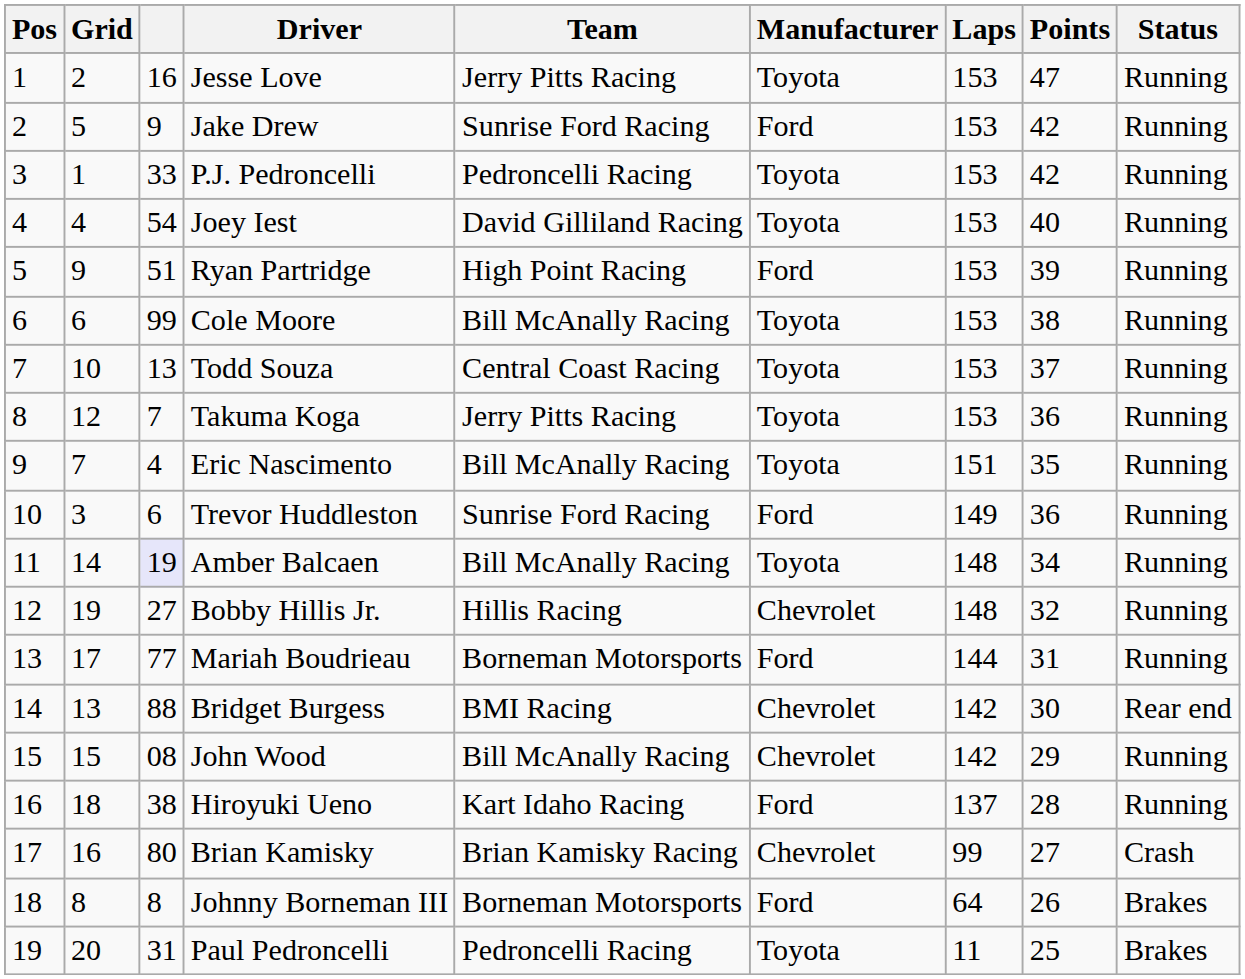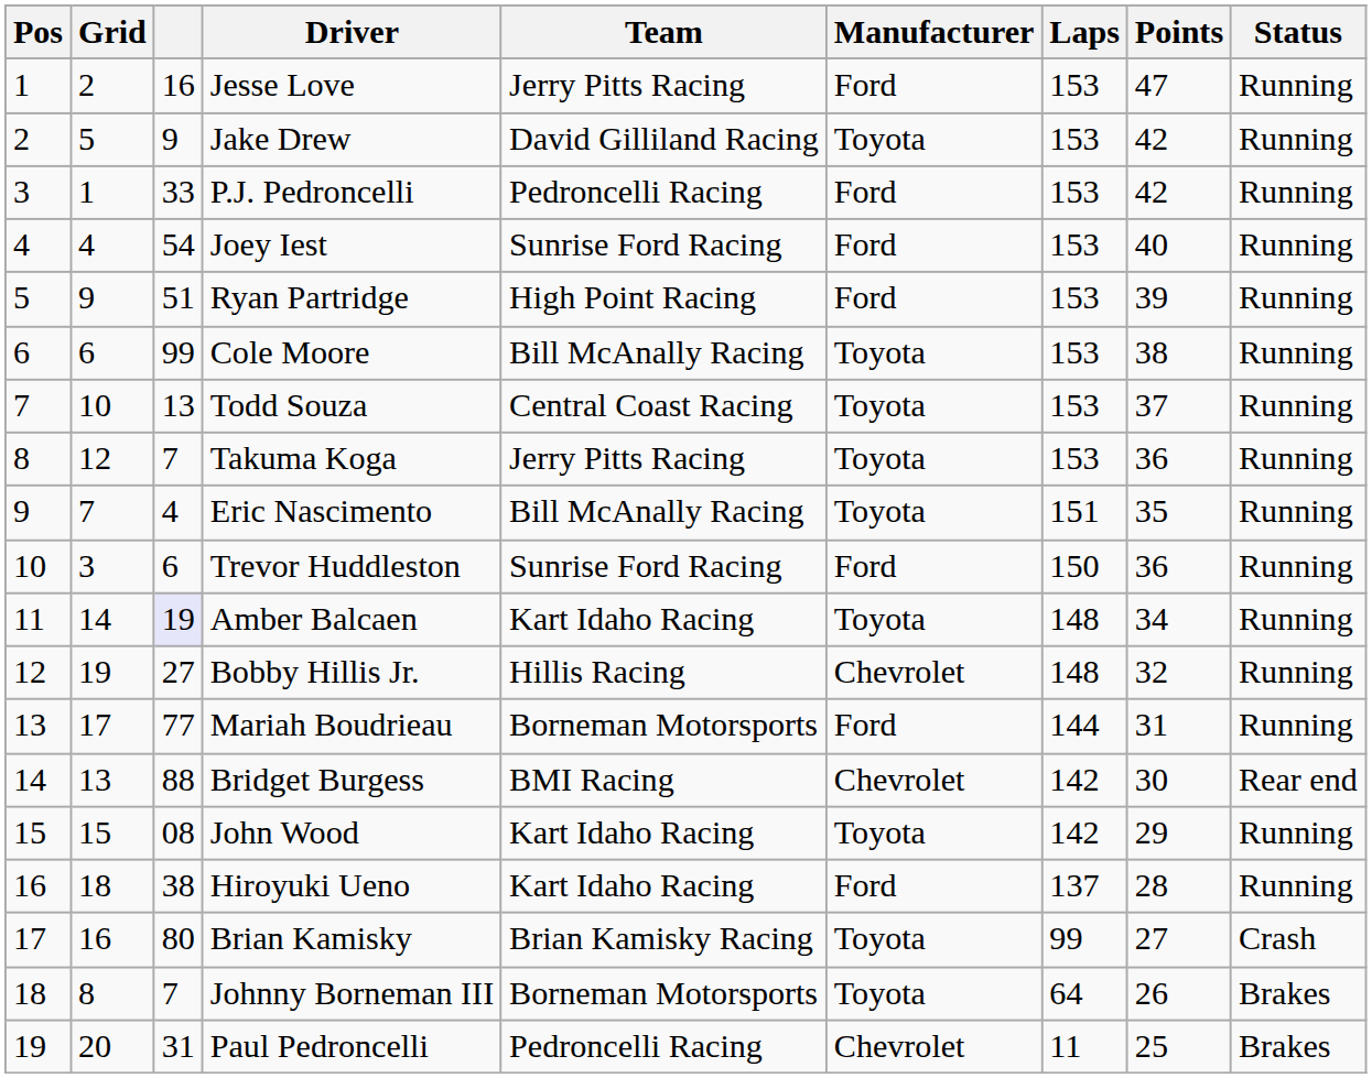 <table class="wikitable" style="font-size:98%">
 <tr>
 <th>Pos</th>
 <th>Grid</th>
 <th></th>
 <th>Driver</th>
 <th>Team</th>
 <th>Manufacturer</th>
 <th>Laps</th>
 <th>Points</th>
 <th>Status</th>
 </tr>
 <tr>
 <td>1</td>
 <td>2</td>
 <td>16</td>
 <td>Jesse Love</td>
 <td>Jerry Pitts Racing</td>
-<td>Toyota</td>
+<td>Ford</td>
 <td>153</td>
 <td>47</td>
 <td>Running</td>
 </tr>
 <tr>
 <td>2</td>
 <td>5</td>
 <td>9</td>
 <td>Jake Drew</td>
-<td>Sunrise Ford Racing</td>
-<td>Ford</td>
+<td>David Gilliland Racing</td>
+<td>Toyota</td>
 <td>153</td>
 <td>42</td>
 <td>Running</td>
 </tr>
 <tr>
 <td>3</td>
 <td>1</td>
 <td>33</td>
 <td>P.J. Pedroncelli</td>
 <td>Pedroncelli Racing</td>
-<td>Toyota</td>
+<td>Ford</td>
 <td>153</td>
 <td>42</td>
 <td>Running</td>
 </tr>
 <tr>
 <td>4</td>
 <td>4</td>
 <td>54</td>
 <td>Joey Iest</td>
-<td>David Gilliland Racing</td>
-<td>Toyota</td>
+<td>Sunrise Ford Racing</td>
+<td>Ford</td>
 <td>153</td>
 <td>40</td>
 <td>Running</td>
 </tr>
 <tr>
 <td>5</td>
 <td>9</td>
 <td>51</td>
 <td>Ryan Partridge</td>
 <td>High Point Racing</td>
 <td>Ford</td>
 <td>153</td>
 <td>39</td>
 <td>Running</td>
 </tr>
 <tr>
 <td>6</td>
 <td>6</td>
 <td>99</td>
 <td>Cole Moore</td>
 <td>Bill McAnally Racing</td>
 <td>Toyota</td>
 <td>153</td>
 <td>38</td>
 <td>Running</td>
 </tr>
 <tr>
 <td>7</td>
 <td>10</td>
 <td>13</td>
 <td>Todd Souza</td>
 <td>Central Coast Racing</td>
 <td>Toyota</td>
 <td>153</td>
 <td>37</td>
 <td>Running</td>
 </tr>
 <tr>
 <td>8</td>
 <td>12</td>
 <td>7</td>
 <td>Takuma Koga</td>
 <td>Jerry Pitts Racing</td>
 <td>Toyota</td>
 <td>153</td>
 <td>36</td>
 <td>Running</td>
 </tr>
 <tr>
 <td>9</td>
 <td>7</td>
 <td>4</td>
 <td>Eric Nascimento</td>
 <td>Bill McAnally Racing</td>
 <td>Toyota</td>
 <td>151</td>
 <td>35</td>
 <td>Running</td>
 </tr>
 <tr>
 <td>10</td>
 <td>3</td>
 <td>6</td>
 <td>Trevor Huddleston</td>
 <td>Sunrise Ford Racing</td>
 <td>Ford</td>
-<td>149</td>
+<td>150</td>
 <td>36</td>
 <td>Running</td>
 </tr>
 <tr>
 <td>11</td>
 <td>14</td>
 <td style="background: lavender;">19</td>
 <td>Amber Balcaen</td>
-<td>Bill McAnally Racing</td>
+<td>Kart Idaho Racing</td>
 <td>Toyota</td>
 <td>148</td>
 <td>34</td>
 <td>Running</td>
 </tr>
 <tr>
 <td>12</td>
 <td>19</td>
 <td>27</td>
 <td>Bobby Hillis Jr.</td>
 <td>Hillis Racing</td>
 <td>Chevrolet</td>
 <td>148</td>
 <td>32</td>
 <td>Running</td>
 </tr>
 <tr>
 <td>13</td>
 <td>17</td>
 <td>77</td>
 <td>Mariah Boudrieau</td>
 <td>Borneman Motorsports</td>
 <td>Ford</td>
 <td>144</td>
 <td>31</td>
 <td>Running</td>
 </tr>
 <tr>
 <td>14</td>
 <td>13</td>
 <td>88</td>
 <td>Bridget Burgess</td>
 <td>BMI Racing</td>
 <td>Chevrolet</td>
 <td>142</td>
 <td>30</td>
 <td>Rear end</td>
 </tr>
 <tr>
 <td>15</td>
 <td>15</td>
 <td>08</td>
 <td>John Wood</td>
-<td>Bill McAnally Racing</td>
-<td>Chevrolet</td>
+<td>Kart Idaho Racing</td>
+<td>Toyota</td>
 <td>142</td>
 <td>29</td>
 <td>Running</td>
 </tr>
 <tr>
 <td>16</td>
 <td>18</td>
 <td>38</td>
 <td>Hiroyuki Ueno</td>
 <td>Kart Idaho Racing</td>
 <td>Ford</td>
 <td>137</td>
 <td>28</td>
 <td>Running</td>
 </tr>
 <tr>
 <td>17</td>
 <td>16</td>
 <td>80</td>
 <td>Brian Kamisky</td>
 <td>Brian Kamisky Racing</td>
-<td>Chevrolet</td>
+<td>Toyota</td>
 <td>99</td>
 <td>27</td>
 <td>Crash</td>
 </tr>
 <tr>
 <td>18</td>
 <td>8</td>
-<td>8</td>
+<td>7</td>
 <td>Johnny Borneman III</td>
 <td>Borneman Motorsports</td>
-<td>Ford</td>
+<td>Toyota</td>
 <td>64</td>
 <td>26</td>
 <td>Brakes</td>
 </tr>
 <tr>
 <td>19</td>
 <td>20</td>
 <td>31</td>
 <td>Paul Pedroncelli</td>
 <td>Pedroncelli Racing</td>
-<td>Toyota</td>
+<td>Chevrolet</td>
 <td>11</td>
 <td>25</td>
 <td>Brakes</td>
 </tr>
 <tr>
 </tr>
 </table>
